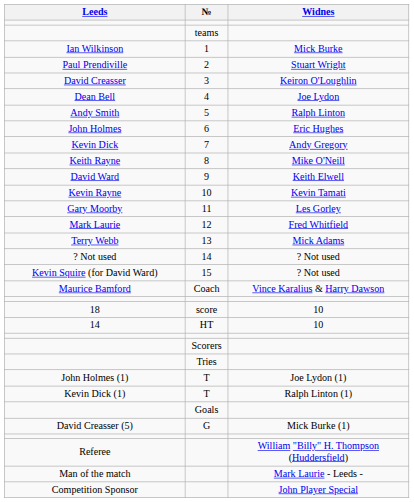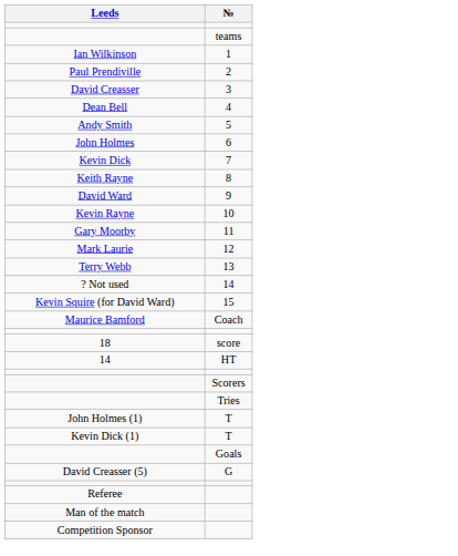 <table class="wikitable" style="text-align:center;">
 <tr>
 <th width=280 abbr=winner><a href='#'>Leeds</a></th>
 <th width=60 abbr="Number">№</th>
-<th width=280 abbr=runner-up><a href='#'>Widnes</a></th>
 </tr>
 <tr>
-<td></td>
 <td></td>
 <td></td>
 </tr>
 <tr>
 <td></td>
 <td>teams</td>
-<td></td>
 </tr>
 <tr>
 <td><a href='#'>Ian Wilkinson</a></td>
 <td>1</td>
-<td><a href='#'>Mick Burke</a></td>
 </tr>
 <tr>
 <td><a href='#'>Paul Prendiville</a></td>
 <td>2</td>
-<td><a href='#'>Stuart Wright</a></td>
 </tr>
 <tr>
 <td><a href='#'>David Creasser</a></td>
 <td>3</td>
-<td><a href='#'>Keiron O'Loughlin</a></td>
 </tr>
 <tr>
 <td><a href='#'>Dean Bell</a></td>
 <td>4</td>
-<td><a href='#'>Joe Lydon</a></td>
 </tr>
 <tr>
 <td><a href='#'>Andy Smith</a></td>
 <td>5</td>
-<td><a href='#'>Ralph Linton</a></td>
 </tr>
 <tr>
 <td><a href='#'>John Holmes</a></td>
 <td>6</td>
-<td><a href='#'>Eric Hughes</a></td>
 </tr>
 <tr>
 <td><a href='#'>Kevin Dick</a></td>
 <td>7</td>
-<td><a href='#'>Andy Gregory</a></td>
 </tr>
 <tr>
 <td><a href='#'>Keith Rayne</a></td>
 <td>8</td>
-<td><a href='#'>Mike O'Neill</a></td>
 </tr>
 <tr>
 <td><a href='#'>David Ward</a></td>
 <td>9</td>
-<td><a href='#'>Keith Elwell</a></td>
 </tr>
 <tr>
 <td><a href='#'>Kevin Rayne</a></td>
 <td>10</td>
-<td><a href='#'>Kevin Tamati</a></td>
 </tr>
 <tr>
 <td><a href='#'>Gary Moorby</a></td>
 <td>11</td>
-<td><a href='#'>Les Gorley</a></td>
 </tr>
 <tr>
 <td><a href='#'>Mark Laurie</a></td>
 <td>12</td>
-<td><a href='#'>Fred Whitfield</a></td>
 </tr>
 <tr>
 <td><a href='#'>Terry Webb</a></td>
 <td>13</td>
-<td><a href='#'>Mick Adams</a></td>
 </tr>
 <tr>
 <td>? Not used</td>
 <td>14</td>
-<td>? Not used</td>
 </tr>
 <tr>
 <td><a href='#'>Kevin Squire</a> (for David Ward)</td>
 <td>15</td>
-<td>? Not used</td>
 </tr>
 <tr>
 <td><a href='#'>Maurice Bamford</a></td>
 <td>Coach</td>
-<td><a href='#'>Vince Karalius</a> & <a href='#'>Harry Dawson</a></td>
 </tr>
 <tr>
-<td></td>
 <td></td>
 <td></td>
 </tr>
 <tr>
 <td>18</td>
 <td>score</td>
-<td>10</td>
 </tr>
 <tr>
 <td>14</td>
 <td>HT</td>
-<td>10</td>
 </tr>
 <tr>
-<td></td>
 <td></td>
 <td></td>
 </tr>
 <tr>
 <td></td>
 <td>Scorers</td>
-<td></td>
 </tr>
 <tr>
 <td></td>
 <td>Tries</td>
-<td></td>
 </tr>
 <tr>
 <td>John Holmes (1)</td>
 <td>T</td>
-<td>Joe Lydon (1)</td>
 </tr>
 <tr>
 <td>Kevin Dick (1)</td>
 <td>T</td>
-<td>Ralph Linton (1)</td>
 </tr>
 <tr>
 <td></td>
 <td>Goals</td>
-<td></td>
 </tr>
 <tr>
 <td>David Creasser (5)</td>
 <td>G</td>
-<td>Mick Burke (1)</td>
 </tr>
 <tr>
-<td></td>
 <td></td>
 <td></td>
 </tr>
 <tr>
 <td>Referee</td>
 <td></td>
-<td><a href='#'>William</a> <a href='#'>"Billy" H. Thompson</a> (<a href='#'>Huddersfield</a>)</td>
 </tr>
 <tr>
 <td>Man of the match</td>
 <td></td>
-<td><a href='#'>Mark Laurie</a> - Leeds - </td>
 </tr>
 <tr>
 <td>Competition Sponsor</td>
 <td></td>
-<td><a href='#'>John Player Special</a></td>
 </tr>
 </table>
